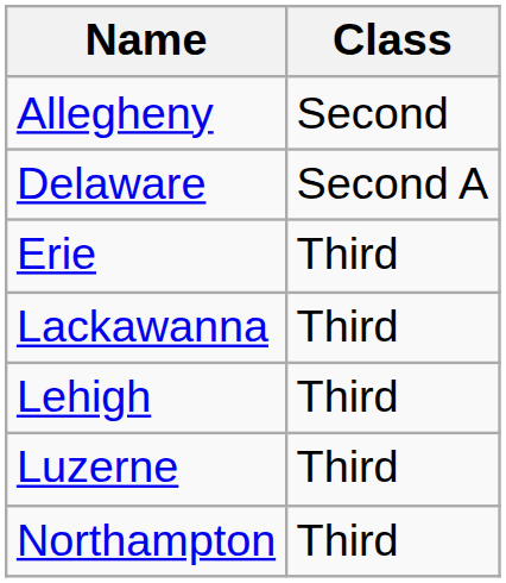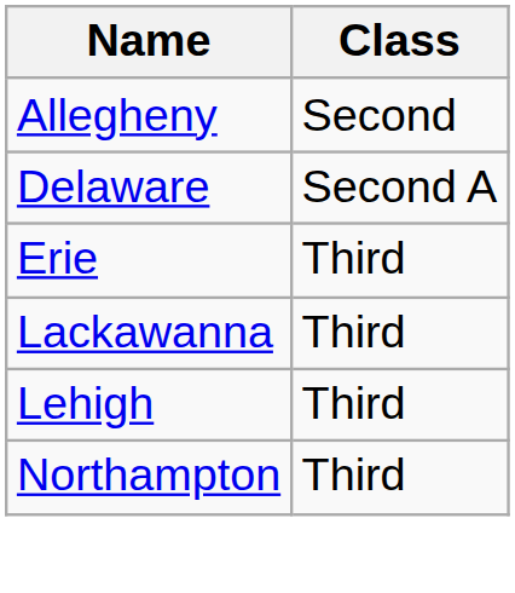 <table class="wikitable sortable">
 <tr>
 <th>Name</th>
 <th>Class</th>
 </tr>
 <tr>
 <td><a href='#'>Allegheny</a></td>
 <td>Second</td>
 </tr>
 <tr>
 <td><a href='#'>Delaware</a></td>
 <td>Second A</td>
 </tr>
 <tr>
 <td><a href='#'>Erie</a></td>
 <td>Third</td>
 </tr>
 <tr>
 <td><a href='#'>Lackawanna</a></td>
 <td>Third</td>
 </tr>
 <tr>
 <td><a href='#'>Lehigh</a></td>
 <td>Third</td>
 </tr>
 <tr>
-<td><a href='#'>Luzerne</a></td>
-<td>Third</td>
-</tr>
-<tr>
 <td><a href='#'>Northampton</a></td>
 <td>Third</td>
 </tr>
 </table>
